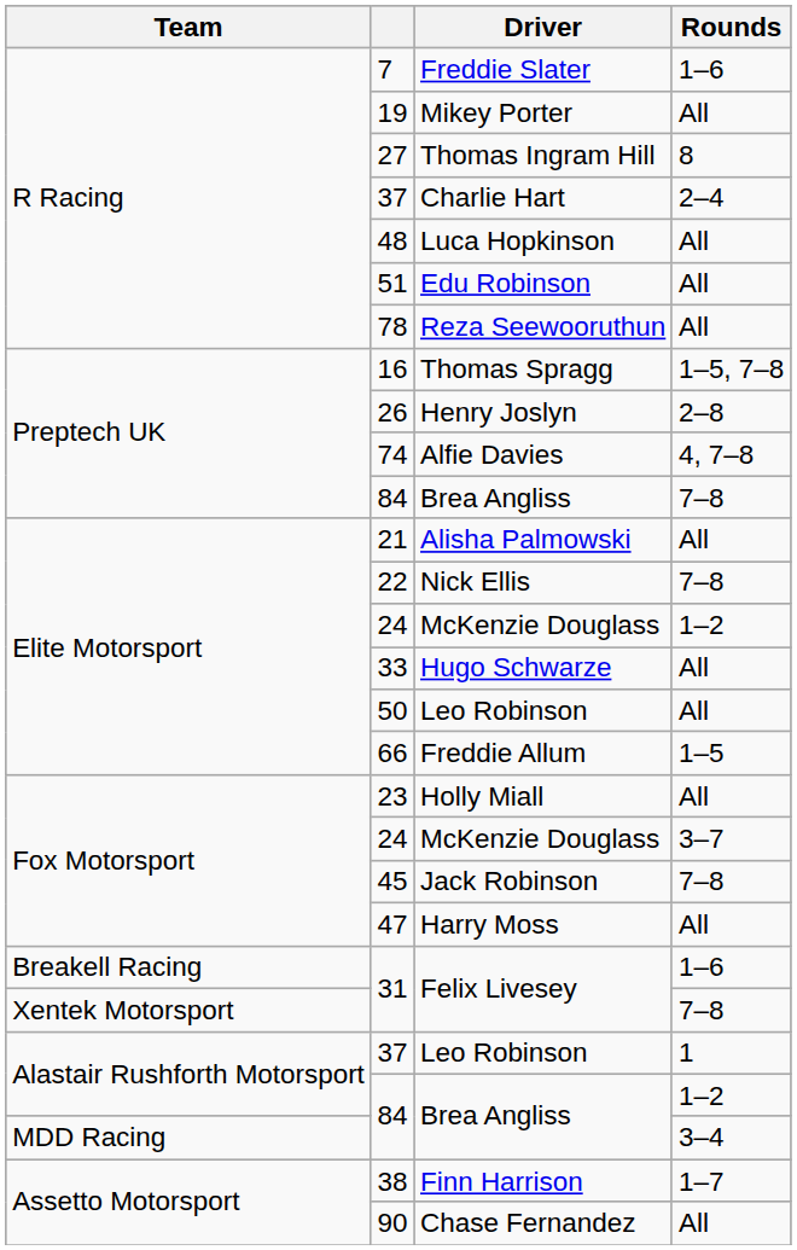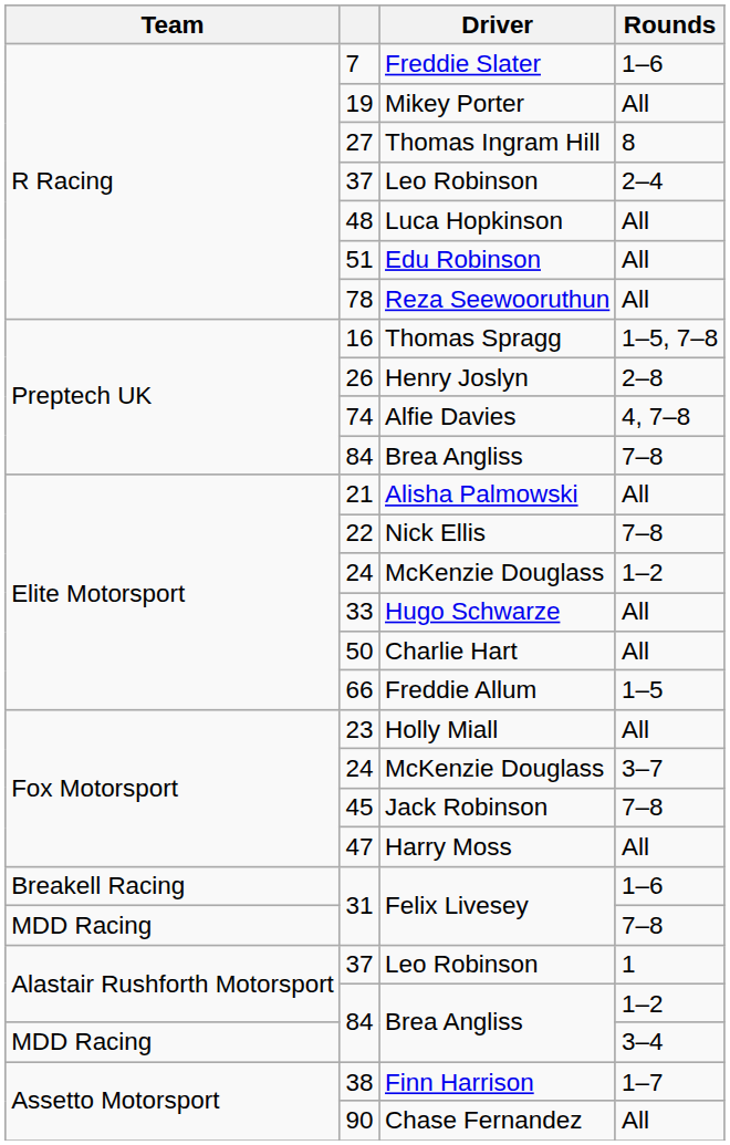 <table class="wikitable" style="font-size: 85%">
 <tr>
 <th>Team</th>
 <th></th>
 <th>Driver</th>
 <th>Rounds</th>
 </tr>
 <tr>
 <td rowspan=7>R Racing</td>
 <td>7</td>
 <td> <a href='#'>Freddie Slater</a></td>
 <td>1–6</td>
 </tr>
 <tr>
 <td>19</td>
 <td> Mikey Porter</td>
 <td>All</td>
 </tr>
 <tr>
 <td>27</td>
 <td> Thomas Ingram Hill</td>
 <td>8</td>
 </tr>
 <tr>
 <td>37</td>
-<td> Charlie Hart</td>
+<td> Leo Robinson</td>
 <td>2–4</td>
 </tr>
 <tr>
 <td>48</td>
 <td> Luca Hopkinson</td>
 <td>All</td>
 </tr>
 <tr>
 <td>51</td>
 <td> <a href='#'>Edu Robinson</a></td>
 <td>All</td>
 </tr>
 <tr>
 <td>78</td>
 <td nowrap> <a href='#'>Reza Seewooruthun</a></td>
 <td>All</td>
 </tr>
 <tr>
 <td rowspan=4>Preptech UK</td>
 <td>16</td>
 <td> Thomas Spragg</td>
 <td nowrap>1–5, 7–8</td>
 </tr>
 <tr>
 <td>26</td>
 <td> Henry Joslyn</td>
 <td>2–8</td>
 </tr>
 <tr>
 <td>74</td>
 <td> Alfie Davies</td>
 <td>4, 7–8</td>
 </tr>
 <tr>
 <td>84</td>
 <td> Brea Angliss</td>
 <td>7–8</td>
 </tr>
 <tr>
 <td rowspan=6>Elite Motorsport</td>
 <td>21</td>
 <td> <a href='#'>Alisha Palmowski</a></td>
 <td>All</td>
 </tr>
 <tr>
 <td>22</td>
 <td> Nick Ellis</td>
 <td>7–8</td>
 </tr>
 <tr>
 <td>24</td>
 <td> McKenzie Douglass</td>
 <td>1–2</td>
 </tr>
 <tr>
 <td>33</td>
 <td> <a href='#'>Hugo Schwarze</a></td>
 <td>All</td>
 </tr>
 <tr>
 <td>50</td>
-<td> Leo Robinson</td>
+<td> Charlie Hart</td>
 <td>All</td>
 </tr>
 <tr>
 <td>66</td>
 <td> Freddie Allum</td>
 <td>1–5</td>
 </tr>
 <tr>
 <td rowspan=4>Fox Motorsport</td>
 <td>23</td>
 <td> Holly Miall</td>
 <td>All</td>
 </tr>
 <tr>
 <td>24</td>
 <td> McKenzie Douglass</td>
 <td>3–7</td>
 </tr>
 <tr>
 <td>45</td>
 <td> Jack Robinson</td>
 <td>7–8</td>
 </tr>
 <tr>
 <td>47</td>
 <td> Harry Moss</td>
 <td>All</td>
 </tr>
 <tr>
 <td>Breakell Racing</td>
 <td rowspan=2>31</td>
 <td rowspan=2> Felix Livesey</td>
 <td>1–6</td>
 </tr>
 <tr>
-<td>Xentek Motorsport</td>
+<td>MDD Racing</td>
 <td>7–8</td>
 </tr>
 <tr>
 <td rowspan=2 nowrap>Alastair Rushforth Motorsport</td>
 <td>37</td>
 <td> Leo Robinson</td>
 <td>1</td>
 </tr>
 <tr>
 <td rowspan=2>84</td>
 <td rowspan=2> Brea Angliss</td>
 <td>1–2</td>
 </tr>
 <tr>
 <td>MDD Racing</td>
 <td>3–4</td>
 </tr>
 <tr>
 <td rowspan=2>Assetto Motorsport</td>
 <td>38</td>
 <td> <a href='#'>Finn Harrison</a></td>
 <td>1–7</td>
 </tr>
 <tr>
 <td>90</td>
 <td> Chase Fernandez</td>
 <td>All</td>
 </tr>
 </table>
